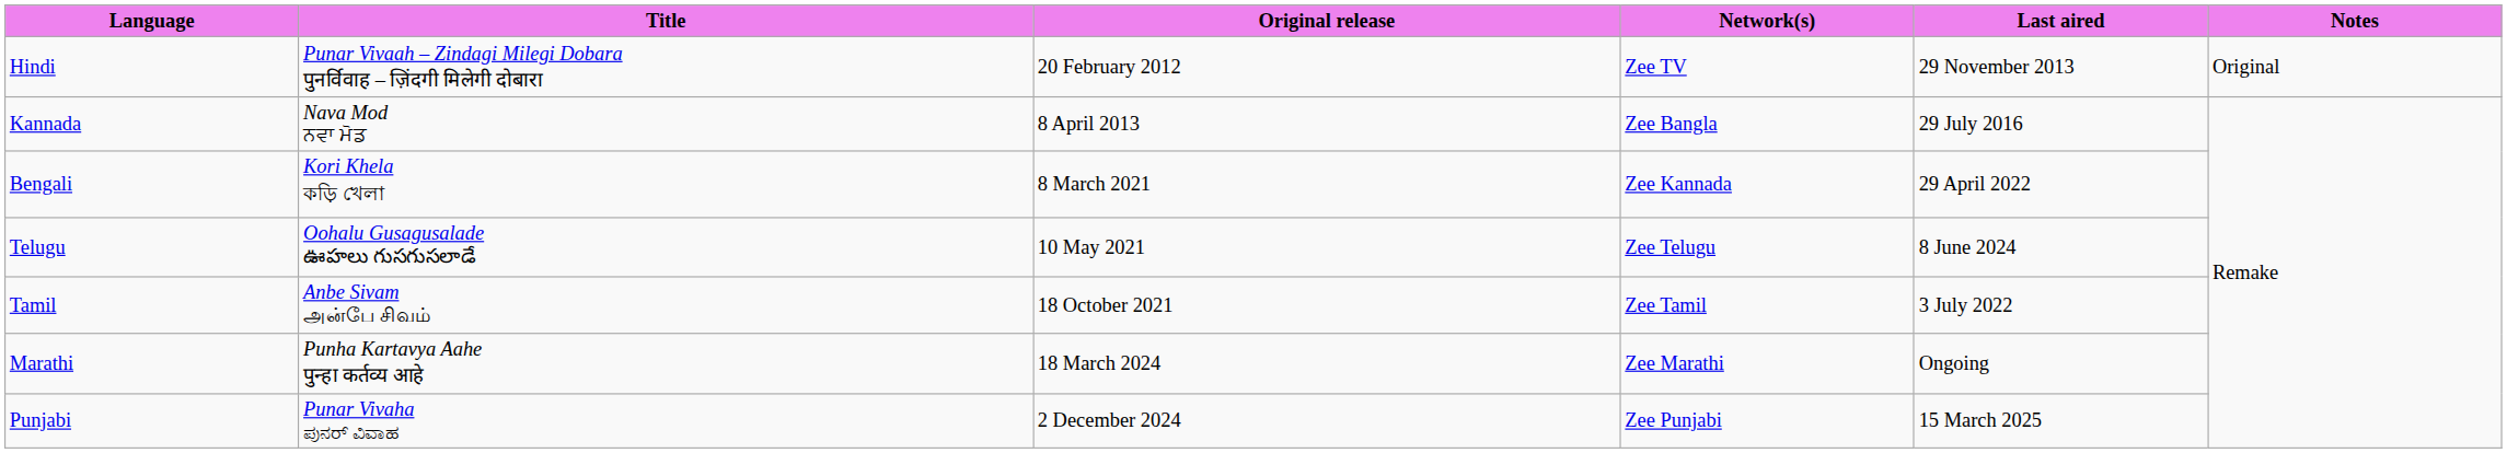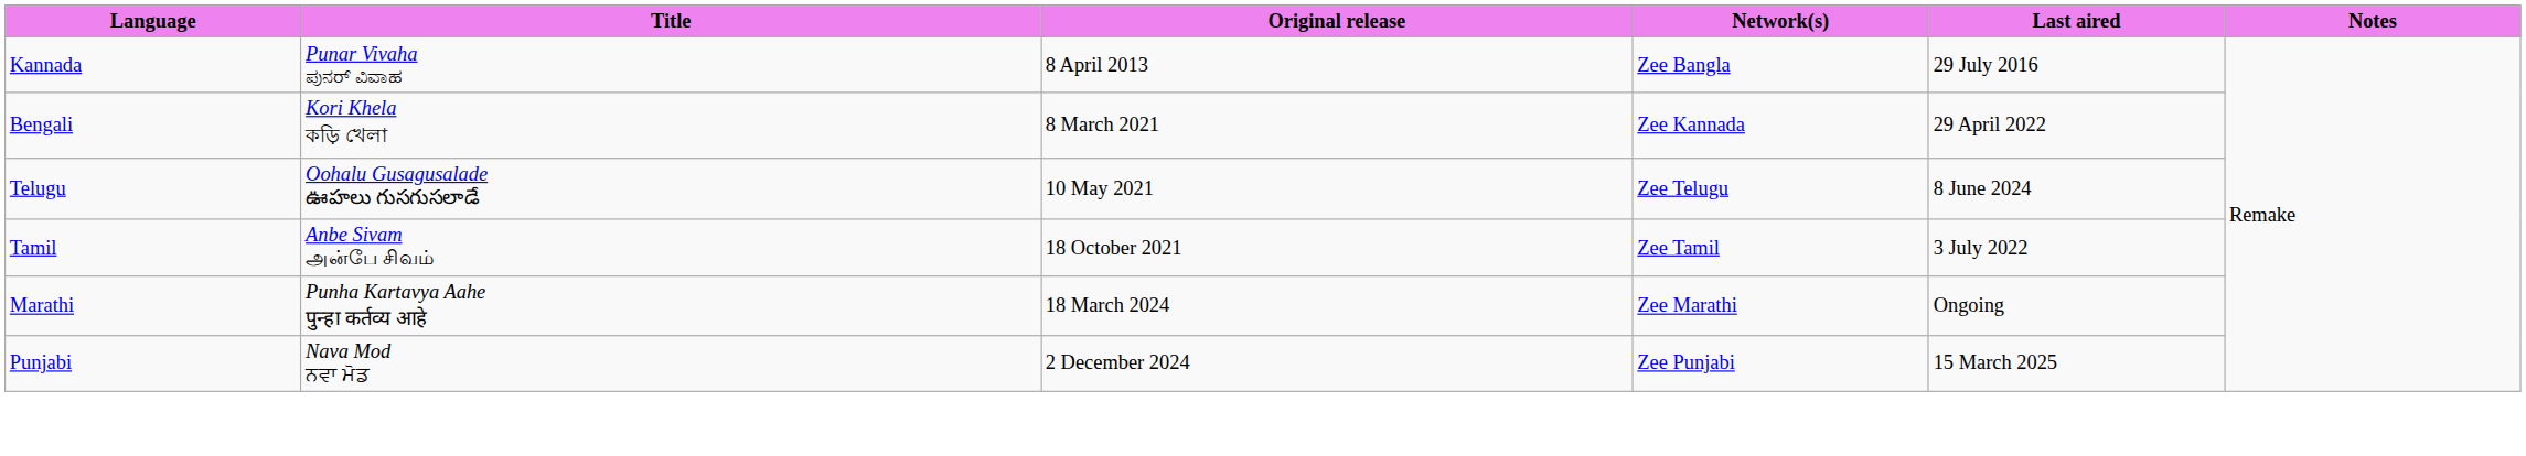 <table class="wikitable" style="width: 100%; margin-right: 0;">
 <tr>
 <th style="background:Violet; width:10%;">Language</th>
 <th style="background:Violet; width:25%;">Title</th>
 <th style="background:Violet; width:20%;">Original release</th>
 <th style="background:Violet; width:10%;">Network(s)</th>
 <th style="background:Violet; width:10%;">Last aired</th>
 <th style="background:Violet; width:10%;">Notes</th>
 </tr>
 <tr>
-<td><a href='#'>Hindi</a></td>
-<td><em><a href='#'>Punar Vivaah – Zindagi Milegi Dobara</a></em> <br> पुनर्विवाह – ज़िंदगी मिलेगी दोबारा</td>
-<td>20 February 2012</td>
-<td><a href='#'>Zee TV</a></td>
-<td>29 November 2013</td>
-<td>Original</td>
-</tr>
-<tr>
 <td><a href='#'>Kannada</a></td>
-<td><em>Nava Mod</em> <br> ਨਵਾ ਮੋਡ</td>
+<td><em><a href='#'>Punar Vivaha</a></em> <br> ಪುನರ್ ವಿವಾಹ</td>
 <td>8 April 2013</td>
 <td><a href='#'>Zee Bangla</a></td>
 <td>29 July 2016</td>
 <td rowspan="6">Remake</td>
 </tr>
 <tr>
 <td><a href='#'>Bengali</a></td>
 <td><em><a href='#'>Kori Khela</a></em> <br> কড়ি খেলা</td>
 <td>8 March 2021</td>
 <td><a href='#'>Zee Kannada</a></td>
 <td>29 April 2022</td>
 </tr>
 <tr>
 <td><a href='#'>Telugu</a></td>
 <td><em><a href='#'>Oohalu Gusagusalade</a></em> <br>ఊహలు గుసగుసలాడే</td>
 <td>10 May 2021</td>
 <td><a href='#'>Zee Telugu</a></td>
 <td>8 June 2024</td>
 </tr>
 <tr>
 <td><a href='#'>Tamil</a></td>
 <td><em><a href='#'>Anbe Sivam</a></em> <br> அன்பே சிவம்</td>
 <td>18 October 2021</td>
 <td><a href='#'>Zee Tamil</a></td>
 <td>3 July 2022</td>
 </tr>
 <tr>
 <td><a href='#'>Marathi</a></td>
 <td><em>Punha Kartavya Aahe</em> <br> पुन्हा कर्तव्य आहे</td>
 <td>18 March 2024</td>
 <td><a href='#'>Zee Marathi</a></td>
 <td>Ongoing</td>
 </tr>
 <tr>
 <td><a href='#'>Punjabi</a></td>
-<td><em><a href='#'>Punar Vivaha</a></em> <br> ಪುನರ್ ವಿವಾಹ</td>
+<td><em>Nava Mod</em> <br> ਨਵਾ ਮੋਡ</td>
 <td>2 December 2024</td>
 <td><a href='#'>Zee Punjabi</a></td>
 <td>15 March 2025</td>
 </tr>
 </table>
